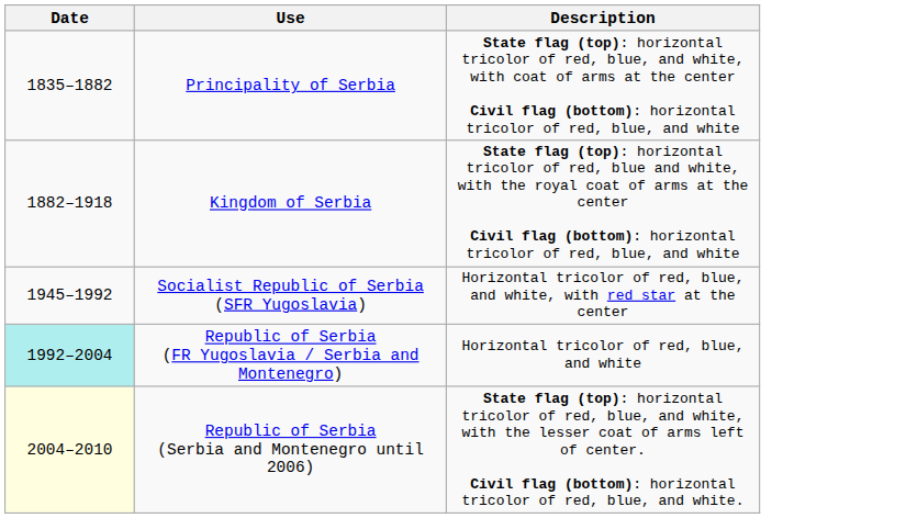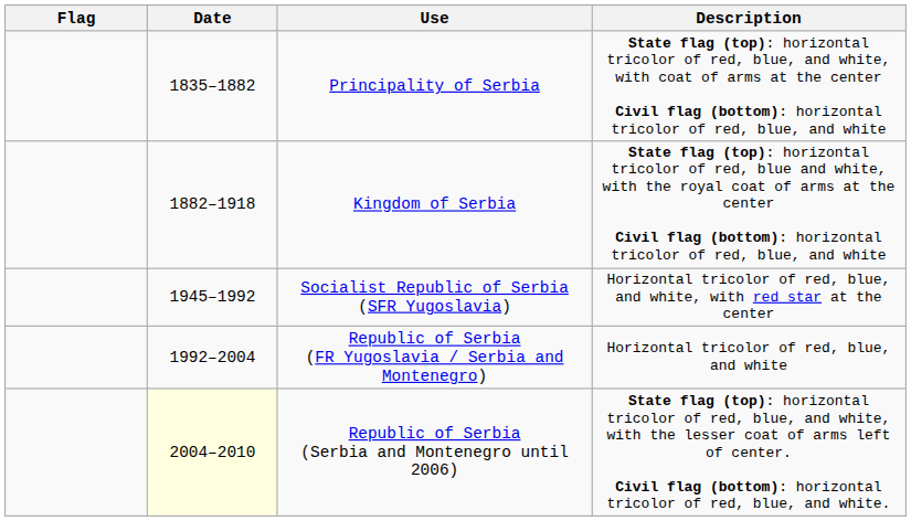 <table class="wikitable" style="text-align:center">
 <tr>
+<th style="width:110px;">Flag</th>
 <th style="width:100px;">Date</th>
 <th style="width:250px;">Use</th>
 <th style="width:250px;">Description</th>
 </tr>
 <tr>
+<td><br><br></td>
 <td>1835–1882</td>
 <td><a href='#'>Principality of Serbia</a></td>
 <td style=font-size:90%;><strong>State flag (top)</strong>: horizontal tricolor of red, blue, and white, with coat of arms at the center<br> <br> <strong>Civil flag (bottom)</strong>:  horizontal tricolor of red, blue, and white</td>
 </tr>
 <tr>
+<td><br><br></td>
 <td>1882–1918</td>
 <td><a href='#'>Kingdom of Serbia</a></td>
 <td style=font-size:90%;><strong>State flag (top)</strong>: horizontal tricolor of red, blue and white, with the royal coat of arms at the center<br><br> <strong>Civil flag (bottom)</strong>: horizontal tricolor of red, blue, and white</td>
 </tr>
 <tr>
+<td></td>
 <td>1945–1992</td>
 <td><a href='#'>Socialist Republic of Serbia</a><br>(<a href='#'>SFR Yugoslavia</a>)</td>
 <td style=font-size:90%;>Horizontal tricolor of red, blue, and white, with <a href='#'>red star</a> at the center</td>
 </tr>
 <tr>
-<td style="background: paleturquoise;">1992–2004</td>
+<td></td>
+<td>1992–2004</td>
 <td><a href='#'>Republic of Serbia</a><br>(<a href='#'>FR Yugoslavia / Serbia and Montenegro</a>)</td>
 <td style=font-size:90%;>Horizontal tricolor of red, blue, and white</td>
 </tr>
 <tr>
+<td> <br><br></td>
 <td style="background: lightyellow;">2004–2010</td>
 <td><a href='#'>Republic of Serbia</a><br>(Serbia and Montenegro until 2006)</td>
 <td style=font-size:90%;><strong>State flag (top)</strong>: horizontal tricolor of red, blue, and white, with the lesser coat of arms left of center.<br><br><strong>Civil flag (bottom)</strong>: horizontal tricolor of red, blue, and white.</td>
 </tr>
 </table>
